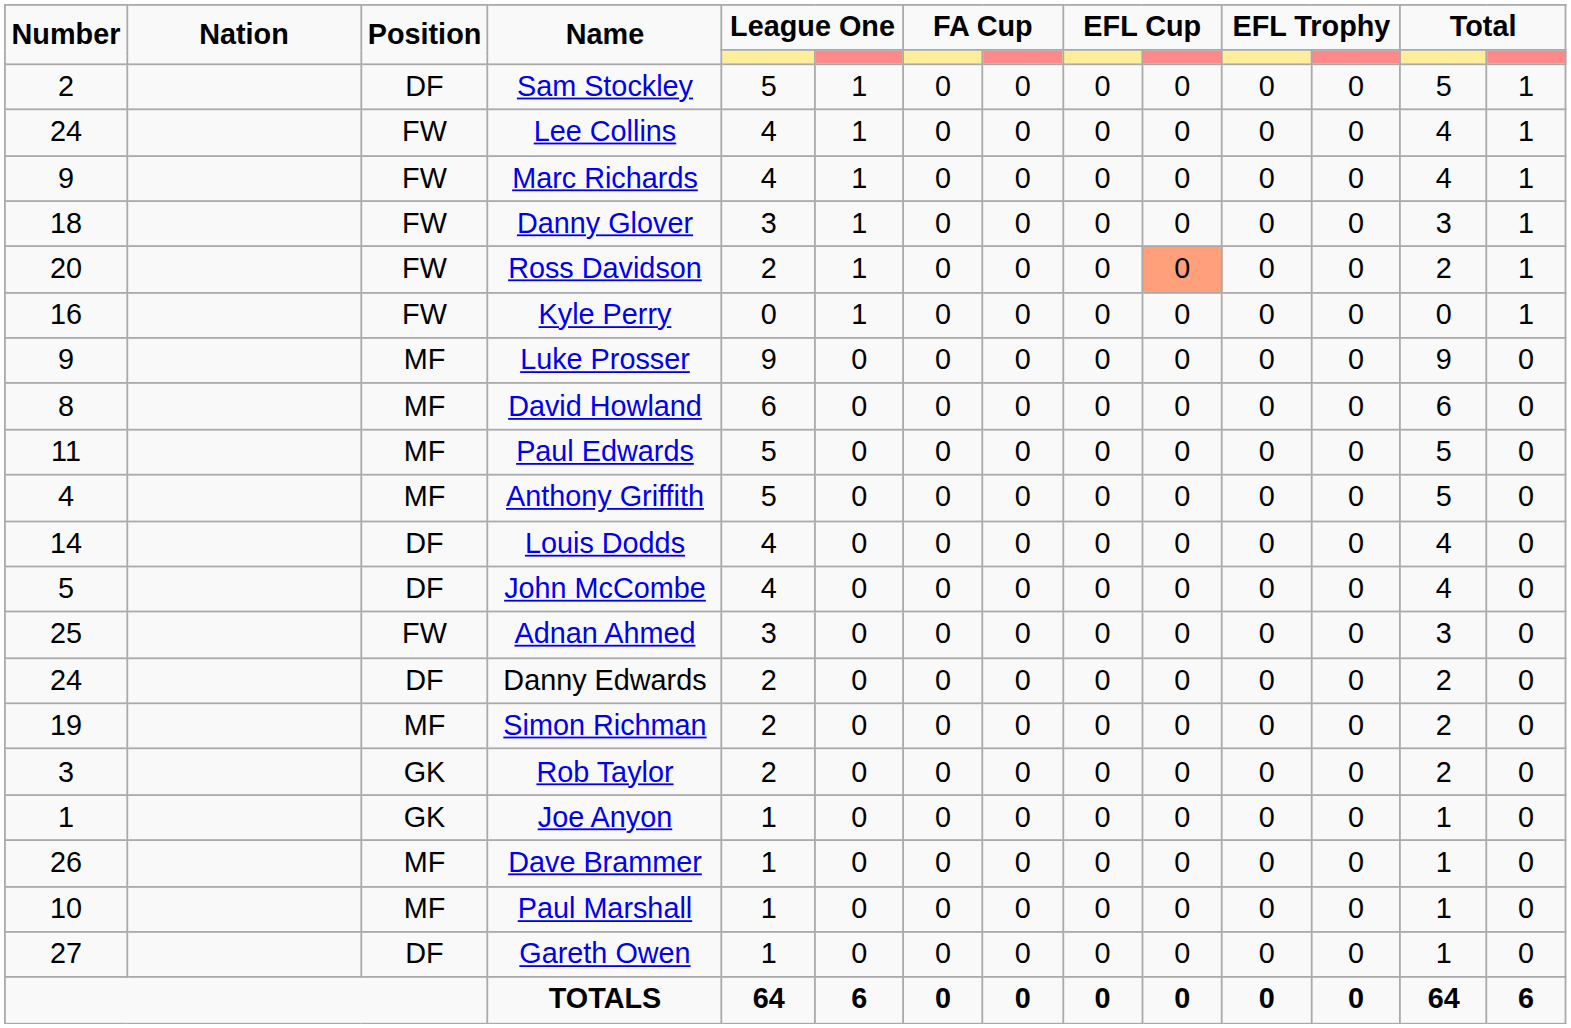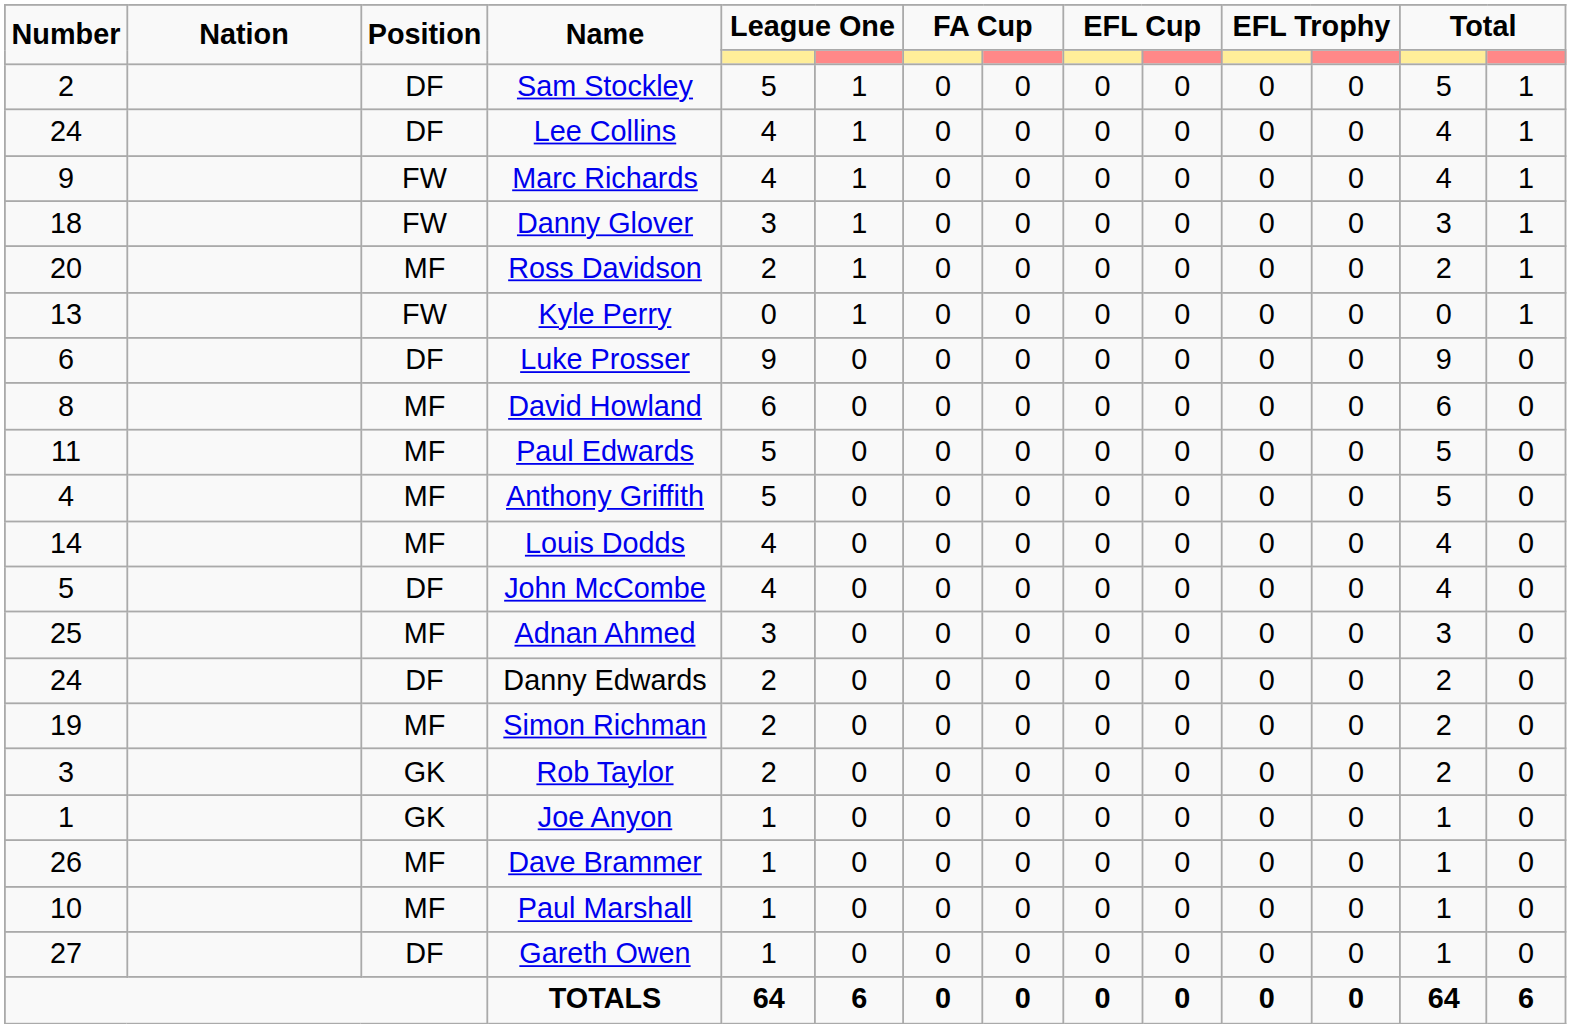 <table class="wikitable" style="font-size: 100%; text-align: center;">
 <tr>
 <td rowspan="2" width="60" align="center"><strong>Number</strong></td>
 <td rowspan="2" width="15%" align="center"><strong>Nation</strong></td>
 <td rowspan="2" width="60" align="center"><strong>Position</strong></td>
 <td rowspan="2" width="15%" align="center"><strong>Name</strong></td>
 <td colspan="2" align="center"><strong>League One</strong></td>
 <td colspan="2" align="center"><strong>FA Cup</strong></td>
 <td colspan="2" align="center"><strong>EFL Cup</strong></td>
 <td colspan="2" align="center"><strong>EFL Trophy</strong></td>
 <td colspan="2" align="center"><strong>Total</strong></td>
 </tr>
 <tr>
 <th width=60 style="background: #FFEE99"></th>
 <th width=60 style="background: #FF8888"></th>
 <th width=60 style="background: #FFEE99"></th>
 <th width=60 style="background: #FF8888"></th>
 <th width=60 style="background: #FFEE99"></th>
 <th width=60 style="background: #FF8888"></th>
 <th width=60 style="background: #FFEE99"></th>
 <th width=60 style="background: #FF8888"></th>
 <th width=60 style="background: #FFEE99"></th>
 <th width=60 style="background: #FF8888"></th>
 </tr>
 <tr>
 <td>2</td>
 <td></td>
 <td>DF</td>
 <td><a href='#'>Sam Stockley</a></td>
 <td>5</td>
 <td>1</td>
 <td>0</td>
 <td>0</td>
 <td>0</td>
 <td>0</td>
 <td>0</td>
 <td>0</td>
 <td>5</td>
 <td>1</td>
 </tr>
 <tr>
 <td>24</td>
 <td></td>
-<td>FW</td>
+<td>DF</td>
 <td><a href='#'>Lee Collins</a></td>
 <td>4</td>
 <td>1</td>
 <td>0</td>
 <td>0</td>
 <td>0</td>
 <td>0</td>
 <td>0</td>
 <td>0</td>
 <td>4</td>
 <td>1</td>
 </tr>
 <tr>
 <td>9</td>
 <td></td>
 <td>FW</td>
 <td><a href='#'>Marc Richards</a></td>
 <td>4</td>
 <td>1</td>
 <td>0</td>
 <td>0</td>
 <td>0</td>
 <td>0</td>
 <td>0</td>
 <td>0</td>
 <td>4</td>
 <td>1</td>
 </tr>
 <tr>
 <td>18</td>
 <td></td>
 <td>FW</td>
 <td><a href='#'>Danny Glover</a></td>
 <td>3</td>
 <td>1</td>
 <td>0</td>
 <td>0</td>
 <td>0</td>
 <td>0</td>
 <td>0</td>
 <td>0</td>
 <td>3</td>
 <td>1</td>
 </tr>
 <tr>
 <td>20</td>
 <td></td>
-<td>FW</td>
+<td>MF</td>
 <td><a href='#'>Ross Davidson</a></td>
 <td>2</td>
 <td>1</td>
 <td>0</td>
 <td>0</td>
 <td>0</td>
-<td style="background: lightsalmon;">0</td>
+<td>0</td>
 <td>0</td>
 <td>0</td>
 <td>2</td>
 <td>1</td>
 </tr>
 <tr>
-<td>16</td>
+<td>13</td>
 <td></td>
 <td>FW</td>
 <td><a href='#'>Kyle Perry</a></td>
 <td>0</td>
 <td>1</td>
 <td>0</td>
 <td>0</td>
 <td>0</td>
 <td>0</td>
 <td>0</td>
 <td>0</td>
 <td>0</td>
 <td>1</td>
 </tr>
 <tr>
-<td>9</td>
+<td>6</td>
 <td></td>
-<td>MF</td>
+<td>DF</td>
 <td><a href='#'>Luke Prosser</a></td>
 <td>9</td>
 <td>0</td>
 <td>0</td>
 <td>0</td>
 <td>0</td>
 <td>0</td>
 <td>0</td>
 <td>0</td>
 <td>9</td>
 <td>0</td>
 </tr>
 <tr>
 <td>8</td>
 <td></td>
 <td>MF</td>
 <td><a href='#'>David Howland</a></td>
 <td>6</td>
 <td>0</td>
 <td>0</td>
 <td>0</td>
 <td>0</td>
 <td>0</td>
 <td>0</td>
 <td>0</td>
 <td>6</td>
 <td>0</td>
 </tr>
 <tr>
 <td>11</td>
 <td></td>
 <td>MF</td>
 <td><a href='#'>Paul Edwards</a></td>
 <td>5</td>
 <td>0</td>
 <td>0</td>
 <td>0</td>
 <td>0</td>
 <td>0</td>
 <td>0</td>
 <td>0</td>
 <td>5</td>
 <td>0</td>
 </tr>
 <tr>
 <td>4</td>
 <td></td>
 <td>MF</td>
 <td><a href='#'>Anthony Griffith</a></td>
 <td>5</td>
 <td>0</td>
 <td>0</td>
 <td>0</td>
 <td>0</td>
 <td>0</td>
 <td>0</td>
 <td>0</td>
 <td>5</td>
 <td>0</td>
 </tr>
 <tr>
 <td>14</td>
 <td></td>
-<td>DF</td>
+<td>MF</td>
 <td><a href='#'>Louis Dodds</a></td>
 <td>4</td>
 <td>0</td>
 <td>0</td>
 <td>0</td>
 <td>0</td>
 <td>0</td>
 <td>0</td>
 <td>0</td>
 <td>4</td>
 <td>0</td>
 </tr>
 <tr>
 <td>5</td>
 <td></td>
 <td>DF</td>
 <td><a href='#'>John McCombe</a></td>
 <td>4</td>
 <td>0</td>
 <td>0</td>
 <td>0</td>
 <td>0</td>
 <td>0</td>
 <td>0</td>
 <td>0</td>
 <td>4</td>
 <td>0</td>
 </tr>
 <tr>
 <td>25</td>
 <td></td>
-<td>FW</td>
+<td>MF</td>
 <td><a href='#'>Adnan Ahmed</a></td>
 <td>3</td>
 <td>0</td>
 <td>0</td>
 <td>0</td>
 <td>0</td>
 <td>0</td>
 <td>0</td>
 <td>0</td>
 <td>3</td>
 <td>0</td>
 </tr>
 <tr>
 <td>24</td>
 <td></td>
 <td>DF</td>
 <td>Danny Edwards</td>
 <td>2</td>
 <td>0</td>
 <td>0</td>
 <td>0</td>
 <td>0</td>
 <td>0</td>
 <td>0</td>
 <td>0</td>
 <td>2</td>
 <td>0</td>
 </tr>
 <tr>
 <td>19</td>
 <td></td>
 <td>MF</td>
 <td><a href='#'>Simon Richman</a></td>
 <td>2</td>
 <td>0</td>
 <td>0</td>
 <td>0</td>
 <td>0</td>
 <td>0</td>
 <td>0</td>
 <td>0</td>
 <td>2</td>
 <td>0</td>
 </tr>
 <tr>
 <td>3</td>
 <td></td>
 <td>GK</td>
 <td><a href='#'>Rob Taylor</a></td>
 <td>2</td>
 <td>0</td>
 <td>0</td>
 <td>0</td>
 <td>0</td>
 <td>0</td>
 <td>0</td>
 <td>0</td>
 <td>2</td>
 <td>0</td>
 </tr>
 <tr>
 <td>1</td>
 <td></td>
 <td>GK</td>
 <td><a href='#'>Joe Anyon</a></td>
 <td>1</td>
 <td>0</td>
 <td>0</td>
 <td>0</td>
 <td>0</td>
 <td>0</td>
 <td>0</td>
 <td>0</td>
 <td>1</td>
 <td>0</td>
 </tr>
 <tr>
 <td>26</td>
 <td></td>
 <td>MF</td>
 <td><a href='#'>Dave Brammer</a></td>
 <td>1</td>
 <td>0</td>
 <td>0</td>
 <td>0</td>
 <td>0</td>
 <td>0</td>
 <td>0</td>
 <td>0</td>
 <td>1</td>
 <td>0</td>
 </tr>
 <tr>
 <td>10</td>
 <td></td>
 <td>MF</td>
 <td><a href='#'>Paul Marshall</a></td>
 <td>1</td>
 <td>0</td>
 <td>0</td>
 <td>0</td>
 <td>0</td>
 <td>0</td>
 <td>0</td>
 <td>0</td>
 <td>1</td>
 <td>0</td>
 </tr>
 <tr>
 <td>27</td>
 <td></td>
 <td>DF</td>
 <td><a href='#'>Gareth Owen</a></td>
 <td>1</td>
 <td>0</td>
 <td>0</td>
 <td>0</td>
 <td>0</td>
 <td>0</td>
 <td>0</td>
 <td>0</td>
 <td>1</td>
 <td>0</td>
 </tr>
 <tr>
 <td colspan="3"></td>
 <td><strong>TOTALS</strong></td>
 <td><strong>64</strong></td>
 <td><strong>6</strong></td>
 <td><strong>0</strong></td>
 <td><strong>0</strong></td>
 <td><strong>0</strong></td>
 <td><strong>0</strong></td>
 <td><strong>0</strong></td>
 <td><strong>0</strong></td>
 <td><strong>64</strong></td>
 <td><strong>6</strong></td>
 </tr>
 </table>
